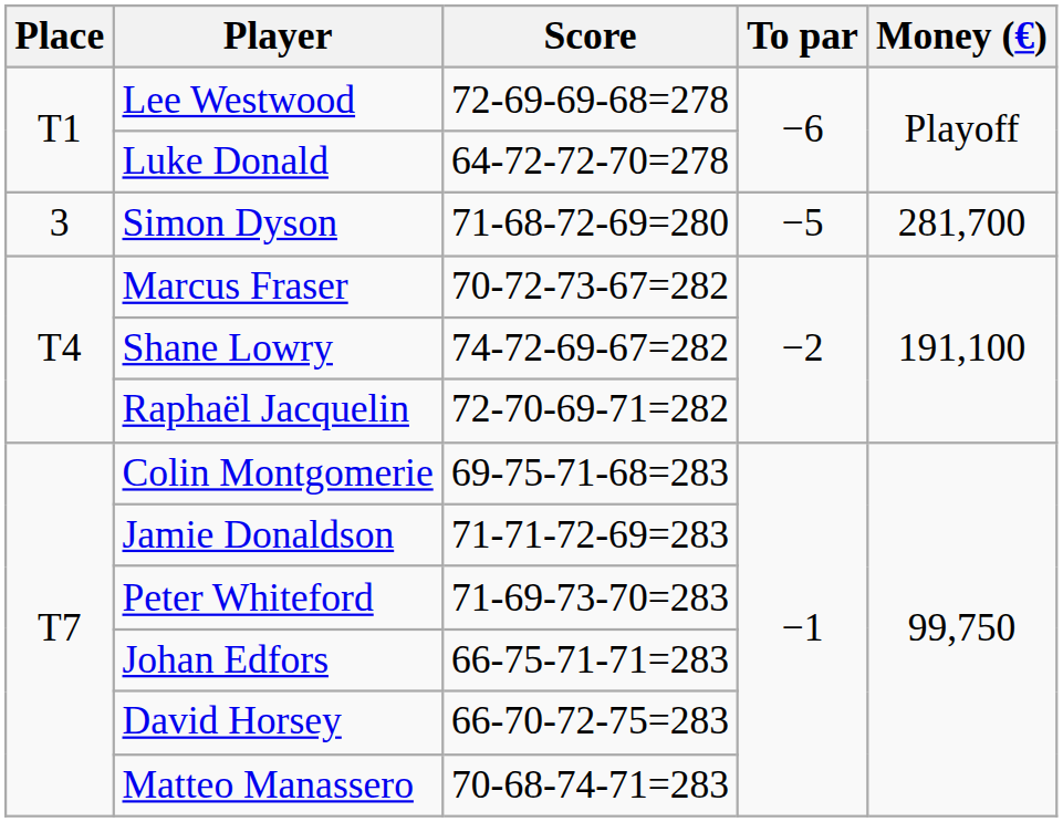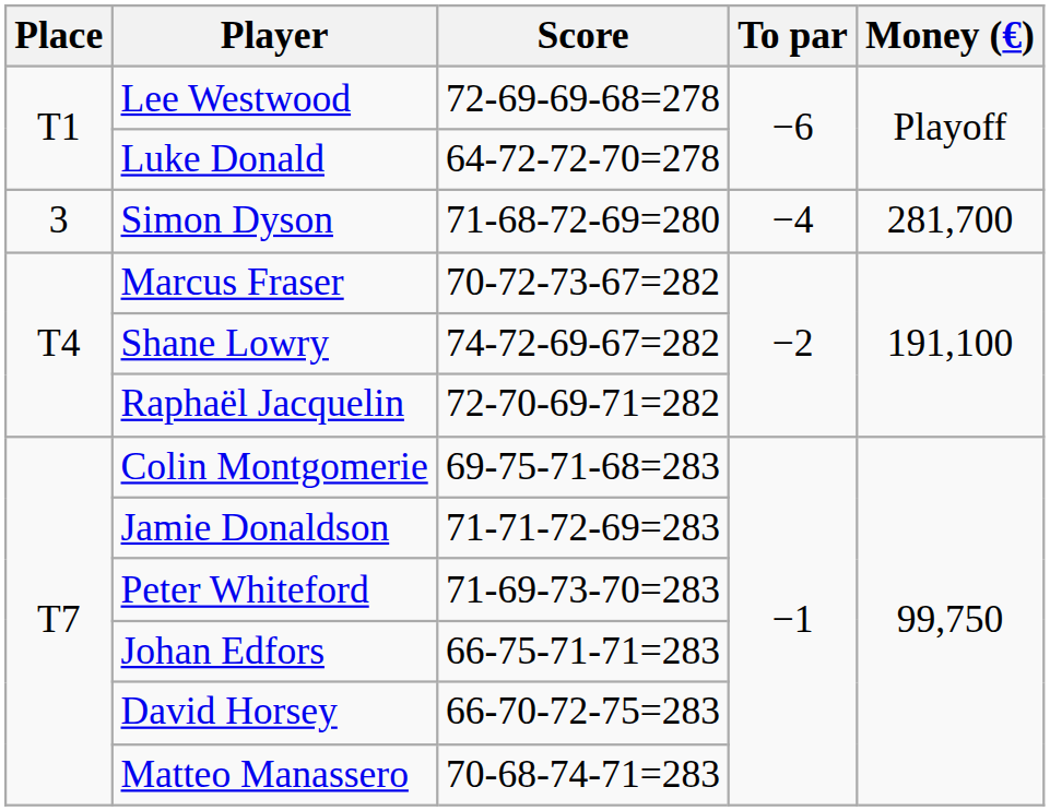 <table class="wikitable">
 <tr>
 <th>Place</th>
 <th>Player</th>
 <th>Score</th>
 <th>To par</th>
 <th>Money (<a href='#'>€</a>)</th>
 </tr>
 <tr>
 <td rowspan="2" align=center>T1</td>
 <td> <a href='#'>Lee Westwood</a></td>
 <td align=center>72-69-69-68=278</td>
 <td rowspan="2" align=center>−6</td>
 <td rowspan="2" align=center>Playoff</td>
 </tr>
 <tr>
 <td> <a href='#'>Luke Donald</a></td>
 <td align=center>64-72-72-70=278</td>
 </tr>
 <tr>
 <td align=center>3</td>
 <td> <a href='#'>Simon Dyson</a></td>
 <td align=center>71-68-72-69=280</td>
-<td align=center>−5</td>
+<td align=center>−4</td>
 <td align=center>281,700</td>
 </tr>
 <tr>
 <td rowspan="3" align=center>T4</td>
 <td> <a href='#'>Marcus Fraser</a></td>
 <td align=center>70-72-73-67=282</td>
 <td rowspan="3" align=center>−2</td>
 <td rowspan=3 align=center>191,100</td>
 </tr>
 <tr>
 <td> <a href='#'>Shane Lowry</a></td>
 <td align=center>74-72-69-67=282</td>
 </tr>
 <tr>
 <td> <a href='#'>Raphaël Jacquelin</a></td>
 <td align=center>72-70-69-71=282</td>
 </tr>
 <tr>
 <td rowspan="6" align=center>T7</td>
 <td> <a href='#'>Colin Montgomerie</a></td>
 <td align=center>69-75-71-68=283</td>
 <td rowspan="6" align=center>−1</td>
 <td rowspan=6 align=center>99,750</td>
 </tr>
 <tr>
 <td> <a href='#'>Jamie Donaldson</a></td>
 <td align=center>71-71-72-69=283</td>
 </tr>
 <tr>
 <td> <a href='#'>Peter Whiteford</a></td>
 <td align=center>71-69-73-70=283</td>
 </tr>
 <tr>
 <td> <a href='#'>Johan Edfors</a></td>
 <td align=center>66-75-71-71=283</td>
 </tr>
 <tr>
 <td> <a href='#'>David Horsey</a></td>
 <td align=center>66-70-72-75=283</td>
 </tr>
 <tr>
 <td> <a href='#'>Matteo Manassero</a></td>
 <td align=center>70-68-74-71=283</td>
 </tr>
 </table>
